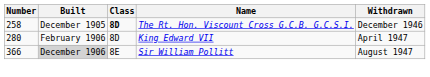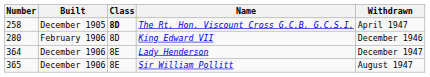 <table class=wikitable>
 <tr>
 <th>Number</th>
 <th>Built</th>
 <th>Class</th>
 <th>Name</th>
 <th>Withdrawn</th>
 </tr>
 <tr>
 <td>258</td>
 <td>December 1905</td>
 <td><strong>8D</strong></td>
 <td><em><a href='#'>The Rt. Hon. Viscount Cross G.C.B. G.C.S.I.</a></em></td>
-<td>December 1946</td>
+<td>April 1947</td>
 </tr>
 <tr>
 <td>280</td>
 <td>February 1906</td>
 <td>8D</td>
 <td><em><a href='#'>King Edward VII</a></em></td>
-<td>April 1947</td>
+<td>December 1946</td>
 </tr>
 <tr>
-<td>366</td>
-<td style="background: lightgrey;">December 1906</td>
+<td>364</td>
+<td>December 1906</td>
+<td>8E</td>
+<td><em><a href='#'>Lady Henderson</a></em></td>
+<td>December 1947</td>
+</tr>
+<tr>
+<td>365</td>
+<td>December 1906</td>
 <td>8E</td>
 <td><em><a href='#'>Sir William Pollitt</a></em></td>
 <td>August 1947</td>
 </tr>
 </table>
